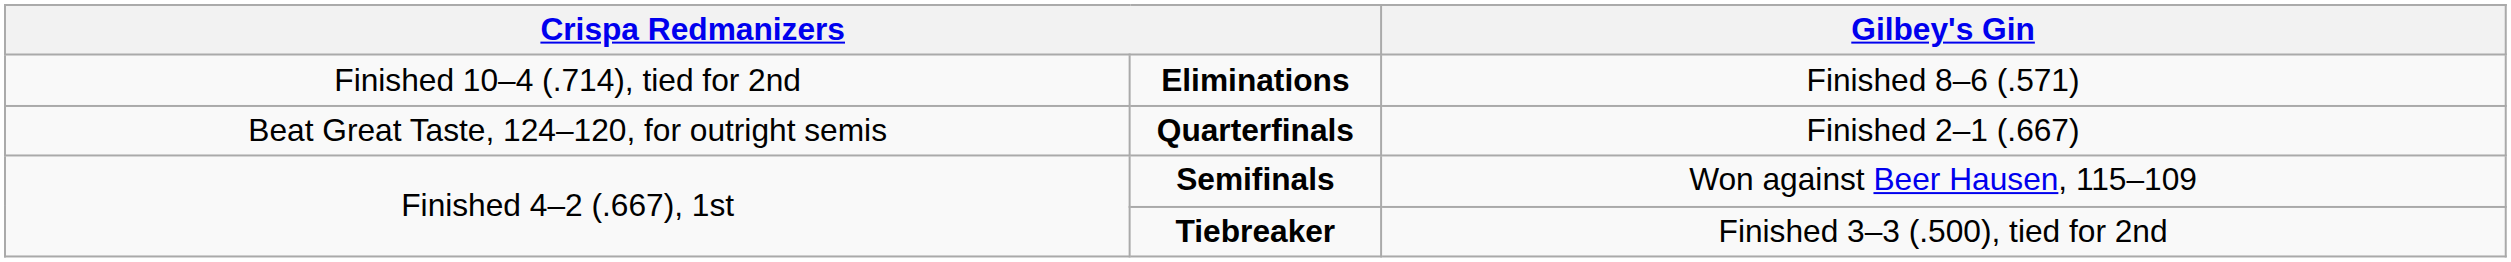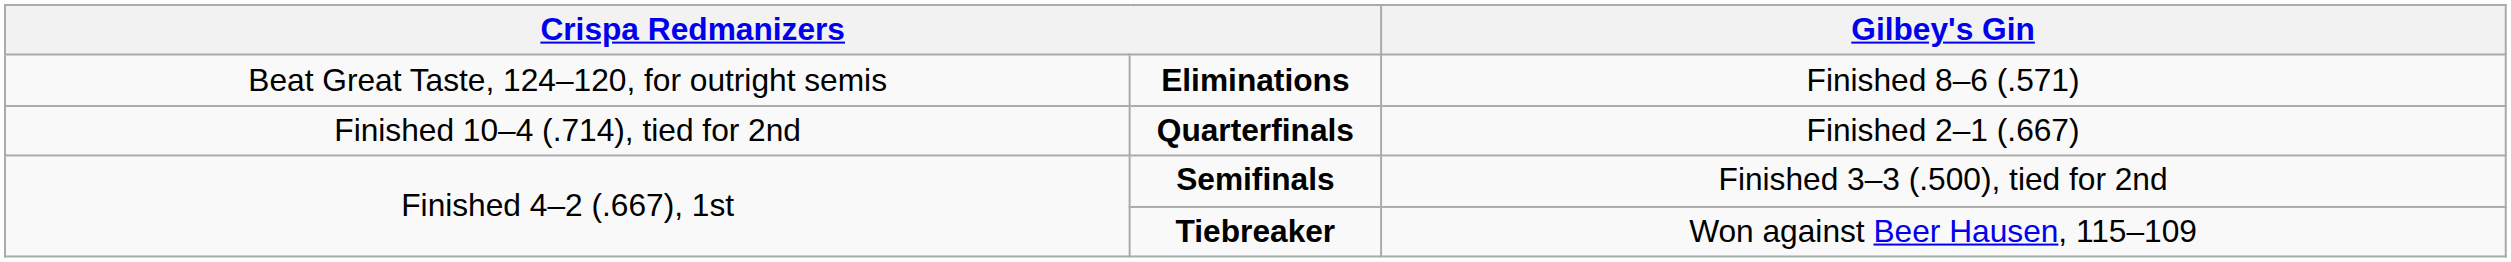 <table class="wikitable" style="width:100%;">
 <tr align=center>
 <th colspan="2" style="width:45%;"><a href='#'>Crispa Redmanizers</a></th>
 <th colspan="2" style="width:45%;"><a href='#'>Gilbey's Gin</a></th>
 </tr>
 <tr align=center>
-<td>Finished 10–4 (.714), tied for 2nd</td>
+<td>Beat Great Taste, 124–120, for outright semis</td>
 <td colspan=2><strong>Eliminations</strong></td>
 <td>Finished 8–6 (.571)</td>
 </tr>
 <tr align=center>
-<td>Beat Great Taste, 124–120, for outright semis</td>
+<td>Finished 10–4 (.714), tied for 2nd</td>
 <td colspan=2><strong>Quarterfinals</strong></td>
 <td>Finished 2–1 (.667)</td>
 </tr>
 <tr align=center>
 <td rowspan="2" style="width:45%;">Finished 4–2 (.667), 1st</td>
 <td colspan=2><strong>Semifinals</strong></td>
-<td>Won against <a href='#'>Beer Hausen</a>, 115–109</td>
+<td>Finished 3–3 (.500), tied for 2nd</td>
 </tr>
 <tr align=center>
 <td colspan=2><strong>Tiebreaker</strong></td>
-<td>Finished 3–3 (.500), tied for 2nd</td>
+<td>Won against <a href='#'>Beer Hausen</a>, 115–109</td>
 </tr>
 </table>
